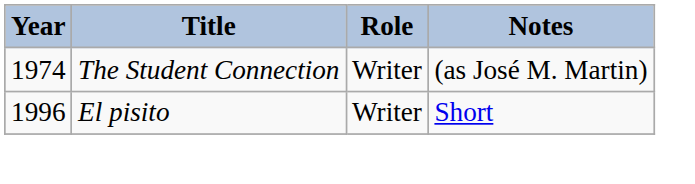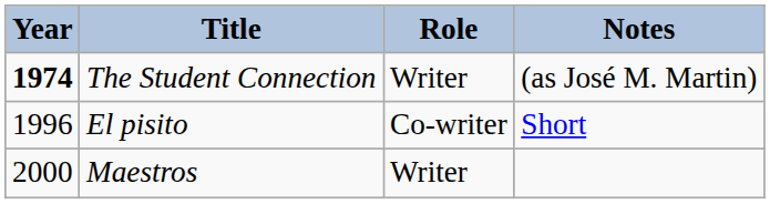 <table class="wikitable">
 <tr style="text-align:center;">
 <th style="background:#B0C4DE;">Year</th>
 <th style="background:#B0C4DE;">Title</th>
 <th style="background:#B0C4DE;">Role</th>
 <th style="background:#B0C4DE;">Notes</th>
 </tr>
 <tr>
-<td>1974</td>
+<td><strong>1974</strong></td>
 <td><em>The Student Connection</em></td>
 <td>Writer</td>
 <td>(as José M. Martin)</td>
 </tr>
 <tr>
 <td>1996</td>
 <td><em>El pisito</em></td>
-<td>Writer</td>
+<td>Co-writer</td>
 <td><a href='#'>Short</a></td>
 </tr>
+<tr>
+<td>2000</td>
+<td><em>Maestros</em></td>
+<td>Writer</td>
+<td></td>
+</tr>
 </table>
